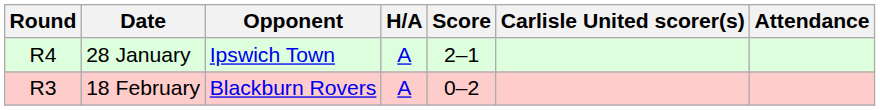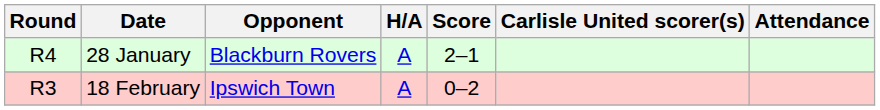 <table class="wikitable" style="text-align:center">
 <tr>
 <th>Round</th>
 <th>Date</th>
 <th>Opponent</th>
 <th>H/A</th>
 <th>Score</th>
 <th>Carlisle United scorer(s)</th>
 <th>Attendance</th>
 </tr>
 <tr bgcolor=#ddffdd>
 <td>R4</td>
 <td align=left>28 January</td>
-<td align=left><a href='#'>Ipswich Town</a></td>
+<td align=left><a href='#'>Blackburn Rovers</a></td>
 <td><a href='#'>A</a></td>
 <td>2–1</td>
 <td align=left></td>
 <td></td>
 </tr>
 <tr bgcolor=#FFCCCC>
 <td>R3</td>
 <td align=left>18 February</td>
-<td align=left><a href='#'>Blackburn Rovers</a></td>
+<td align=left><a href='#'>Ipswich Town</a></td>
 <td><a href='#'>A</a></td>
 <td>0–2</td>
 <td align=left></td>
 <td></td>
 </tr>
 </table>
